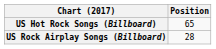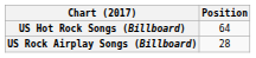 <table class="wikitable sortable plainrowheaders" style="text-align:center">
 <tr>
 <th scope="col">Chart (2017)</th>
 <th scope="col">Position</th>
 </tr>
 <tr>
 <th scope="row">US Hot Rock Songs (<em>Billboard</em>)</th>
-<td>65</td>
+<td>64</td>
 </tr>
 <tr>
 <th scope="row">US Rock Airplay Songs (<em>Billboard</em>)</th>
 <td>28</td>
 </tr>
 </table>
